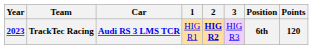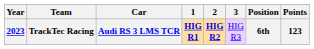 <table class="wikitable" style="text-align:center; font-size:85%">
 <tr>
 <th>Year</th>
 <th>Team</th>
 <th>Car</th>
 <th>1</th>
 <th>2</th>
 <th>3</th>
 <th>Position</th>
 <th>Points</th>
 </tr>
 <tr>
 <th><a href='#'>2023</a></th>
 <th>TrackTec Racing</th>
 <th><a href='#'>Audi RS 3 LMS TCR</a></th>
-<td style=background:#ffdf9f><a href='#'>HIG<br>R1</a><br></td>
+<td style=background:#ffdf9f><strong><a href='#'>HIG<br>R1</a><br></strong></td>
 <td style=background:#ffdf9f><strong><a href='#'>HIG<br>R2</a><br></strong></td>
 <td style=background:#efcfff><a href='#'>HIG<br>R3</a><br></td>
 <th>6th</th>
-<th>120</th>
+<th>123</th>
 </tr>
 </table>
